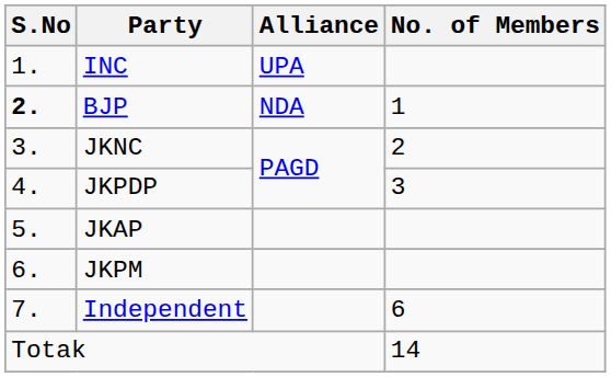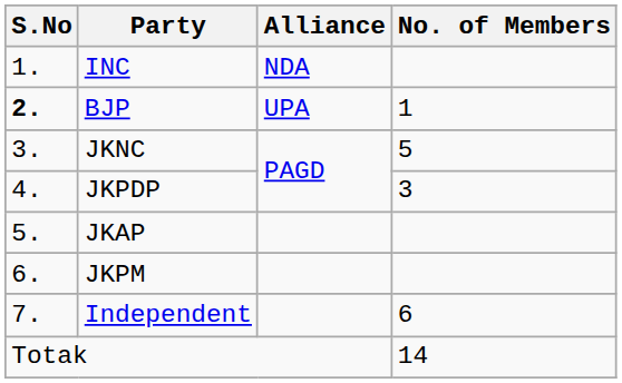 <table class="wikitable">
 <tr>
 <th>S.No</th>
 <th>Party</th>
 <th>Alliance</th>
 <th>No. of Members</th>
 </tr>
 <tr>
 <td>1.</td>
 <td><a href='#'>INC</a></td>
-<td><a href='#'>UPA</a></td>
+<td><a href='#'>NDA</a></td>
 <td></td>
 </tr>
 <tr>
 <td><strong>2.</strong></td>
 <td><a href='#'>BJP</a></td>
-<td><a href='#'>NDA</a></td>
+<td><a href='#'>UPA</a></td>
 <td>1</td>
 </tr>
 <tr>
 <td>3.</td>
 <td>JKNC</td>
 <td rowspan="2"><a href='#'>PAGD</a></td>
-<td>2</td>
+<td>5</td>
 </tr>
 <tr>
 <td>4.</td>
 <td>JKPDP</td>
 <td>3</td>
 </tr>
 <tr>
 <td>5.</td>
 <td>JKAP</td>
 <td></td>
 <td></td>
 </tr>
 <tr>
 <td>6.</td>
 <td>JKPM</td>
 <td></td>
 <td></td>
 </tr>
 <tr>
 <td>7.</td>
 <td><a href='#'>Independent</a></td>
 <td></td>
 <td>6</td>
 </tr>
 <tr>
 <td colspan="3">Totak</td>
 <td>14</td>
 </tr>
 </table>
